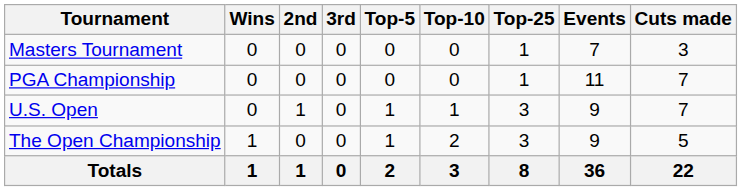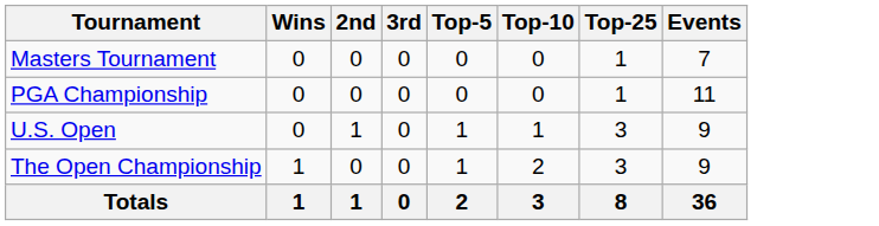 <table class=wikitable style=text-align:center>
 <tr>
 <th>Tournament</th>
 <th>Wins</th>
 <th>2nd</th>
 <th>3rd</th>
 <th>Top-5</th>
 <th>Top-10</th>
 <th>Top-25</th>
 <th>Events</th>
-<th>Cuts made</th>
 </tr>
 <tr>
 <td align=left><a href='#'>Masters Tournament</a></td>
 <td>0</td>
 <td>0</td>
 <td>0</td>
 <td>0</td>
 <td>0</td>
 <td>1</td>
 <td>7</td>
-<td>3</td>
 </tr>
 <tr>
 <td align=left><a href='#'>PGA Championship</a></td>
 <td>0</td>
 <td>0</td>
 <td>0</td>
 <td>0</td>
 <td>0</td>
 <td>1</td>
 <td>11</td>
-<td>7</td>
 </tr>
 <tr>
 <td align=left><a href='#'>U.S. Open</a></td>
 <td>0</td>
 <td>1</td>
 <td>0</td>
 <td>1</td>
 <td>1</td>
 <td>3</td>
 <td>9</td>
-<td>7</td>
 </tr>
 <tr>
 <td align=left><a href='#'>The Open Championship</a></td>
 <td>1</td>
 <td>0</td>
 <td>0</td>
 <td>1</td>
 <td>2</td>
 <td>3</td>
 <td>9</td>
-<td>5</td>
 </tr>
 <tr>
 <th>Totals</th>
 <th>1</th>
 <th>1</th>
 <th>0</th>
 <th>2</th>
 <th>3</th>
 <th>8</th>
 <th>36</th>
-<th>22</th>
 </tr>
 </table>
